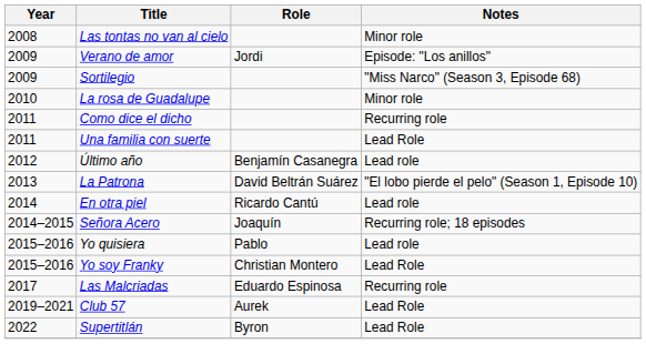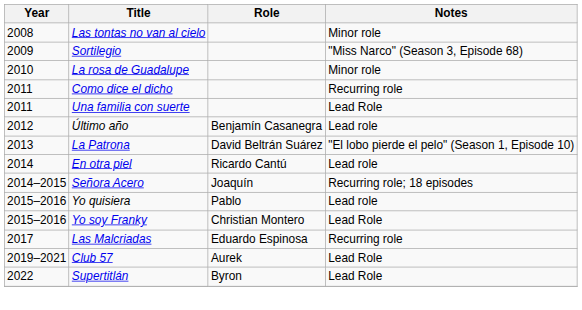 <table class="wikitable">
 <tr>
 <th>Year</th>
 <th>Title</th>
 <th>Role</th>
 <th>Notes</th>
 </tr>
 <tr>
 <td>2008</td>
 <td><em><a href='#'>Las tontas no van al cielo</a></em></td>
 <td></td>
 <td>Minor role</td>
-</tr>
-<tr>
-<td>2009</td>
-<td><em><a href='#'>Verano de amor</a></em></td>
-<td>Jordi</td>
-<td>Episode: "Los anillos"</td>
 </tr>
 <tr>
 <td>2009</td>
 <td><em><a href='#'>Sortilegio</a></em></td>
 <td></td>
 <td>"Miss Narco" (Season 3, Episode 68)</td>
 </tr>
 <tr>
 <td>2010</td>
 <td><em><a href='#'>La rosa de Guadalupe</a></em></td>
 <td></td>
 <td>Minor role</td>
 </tr>
 <tr>
 <td>2011</td>
 <td><em><a href='#'>Como dice el dicho</a></em></td>
 <td></td>
 <td>Recurring role</td>
 </tr>
 <tr>
 <td>2011</td>
 <td><em><a href='#'>Una familia con suerte</a></em></td>
 <td></td>
 <td>Lead Role</td>
 </tr>
 <tr>
 <td>2012</td>
 <td><em>Último año</em></td>
 <td>Benjamín Casanegra</td>
 <td>Lead role</td>
 </tr>
 <tr>
 <td>2013</td>
 <td><em><a href='#'>La Patrona</a></em></td>
 <td>David Beltrán Suárez</td>
 <td>"El lobo pierde el pelo" (Season 1, Episode 10)</td>
 </tr>
 <tr>
 <td>2014</td>
 <td><em><a href='#'>En otra piel</a></em></td>
 <td>Ricardo Cantú</td>
 <td>Lead role</td>
 </tr>
 <tr>
 <td>2014–2015</td>
 <td><em><a href='#'>Señora Acero</a></em></td>
 <td>Joaquín</td>
 <td>Recurring role; 18 episodes</td>
 </tr>
 <tr>
 <td>2015–2016</td>
 <td><em>Yo quisiera</em></td>
 <td>Pablo</td>
 <td>Lead role</td>
 </tr>
 <tr>
 <td>2015–2016</td>
 <td><em><a href='#'>Yo soy Franky</a></em></td>
 <td>Christian Montero</td>
 <td>Lead Role</td>
 </tr>
 <tr>
 <td>2017</td>
 <td><em><a href='#'>Las Malcriadas</a></em></td>
 <td>Eduardo Espinosa</td>
 <td>Recurring role</td>
 </tr>
 <tr>
 <td>2019–2021</td>
 <td><em><a href='#'>Club 57</a></em></td>
 <td>Aurek</td>
 <td>Lead Role</td>
 </tr>
 <tr>
 <td>2022</td>
 <td><em><a href='#'>Supertitlán</a></em></td>
 <td>Byron</td>
 <td>Lead Role</td>
 </tr>
 <tr>
 </tr>
 </table>
